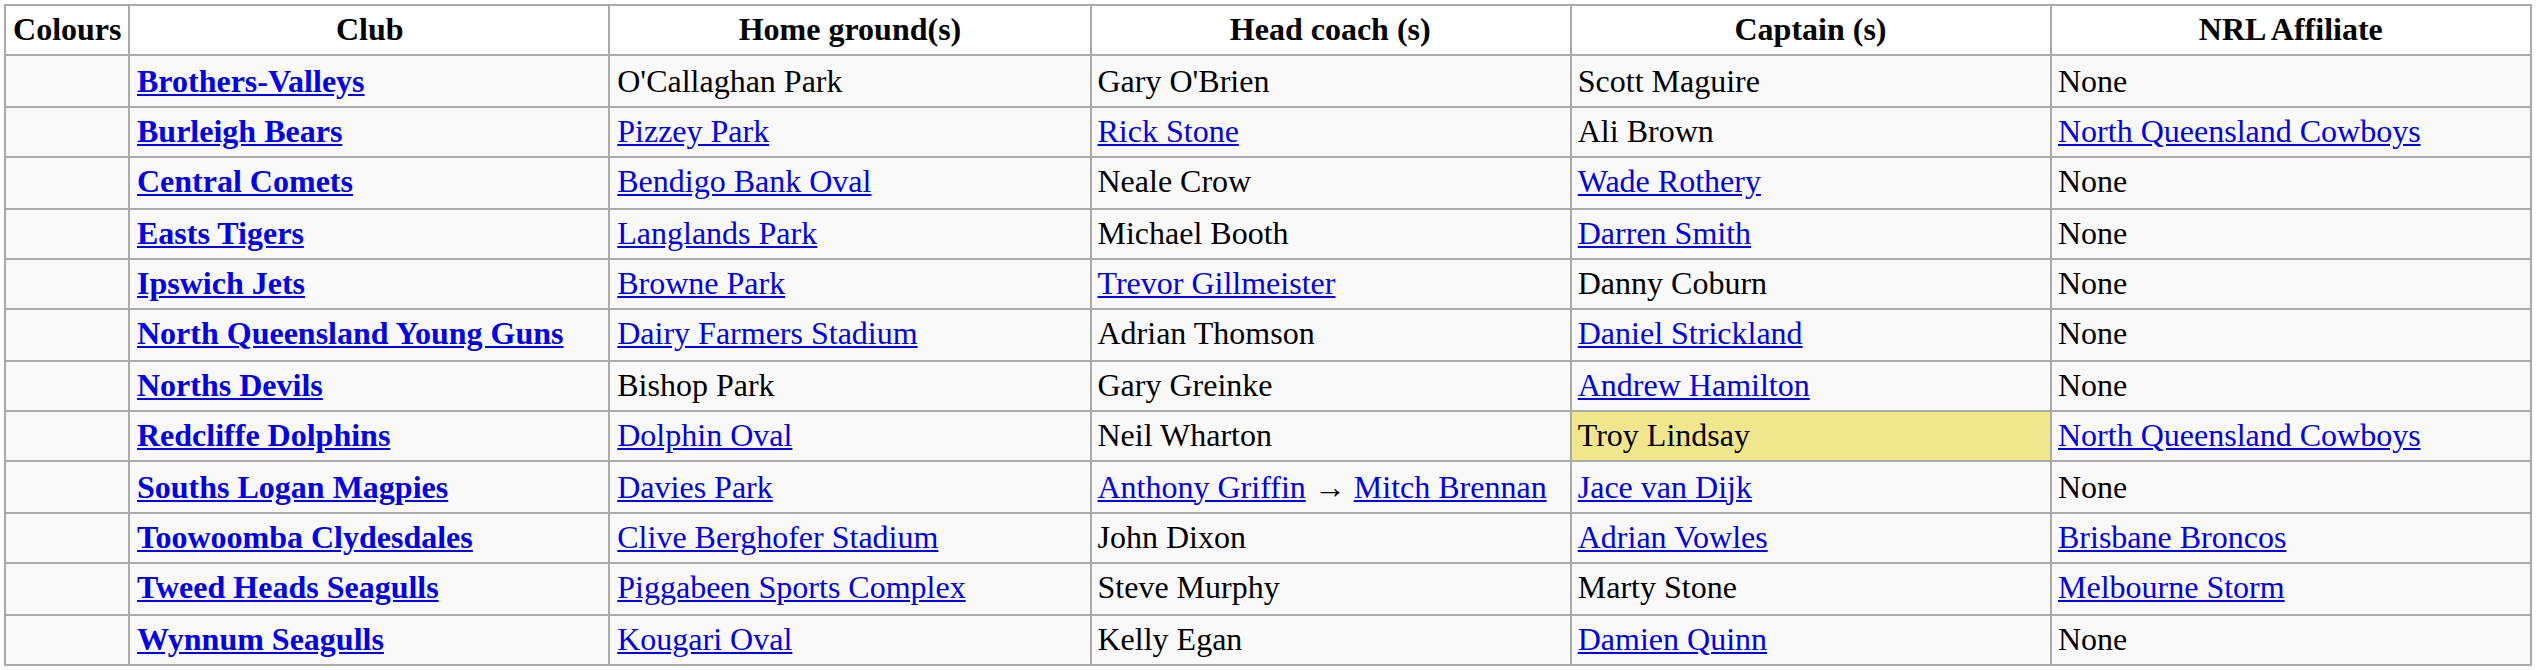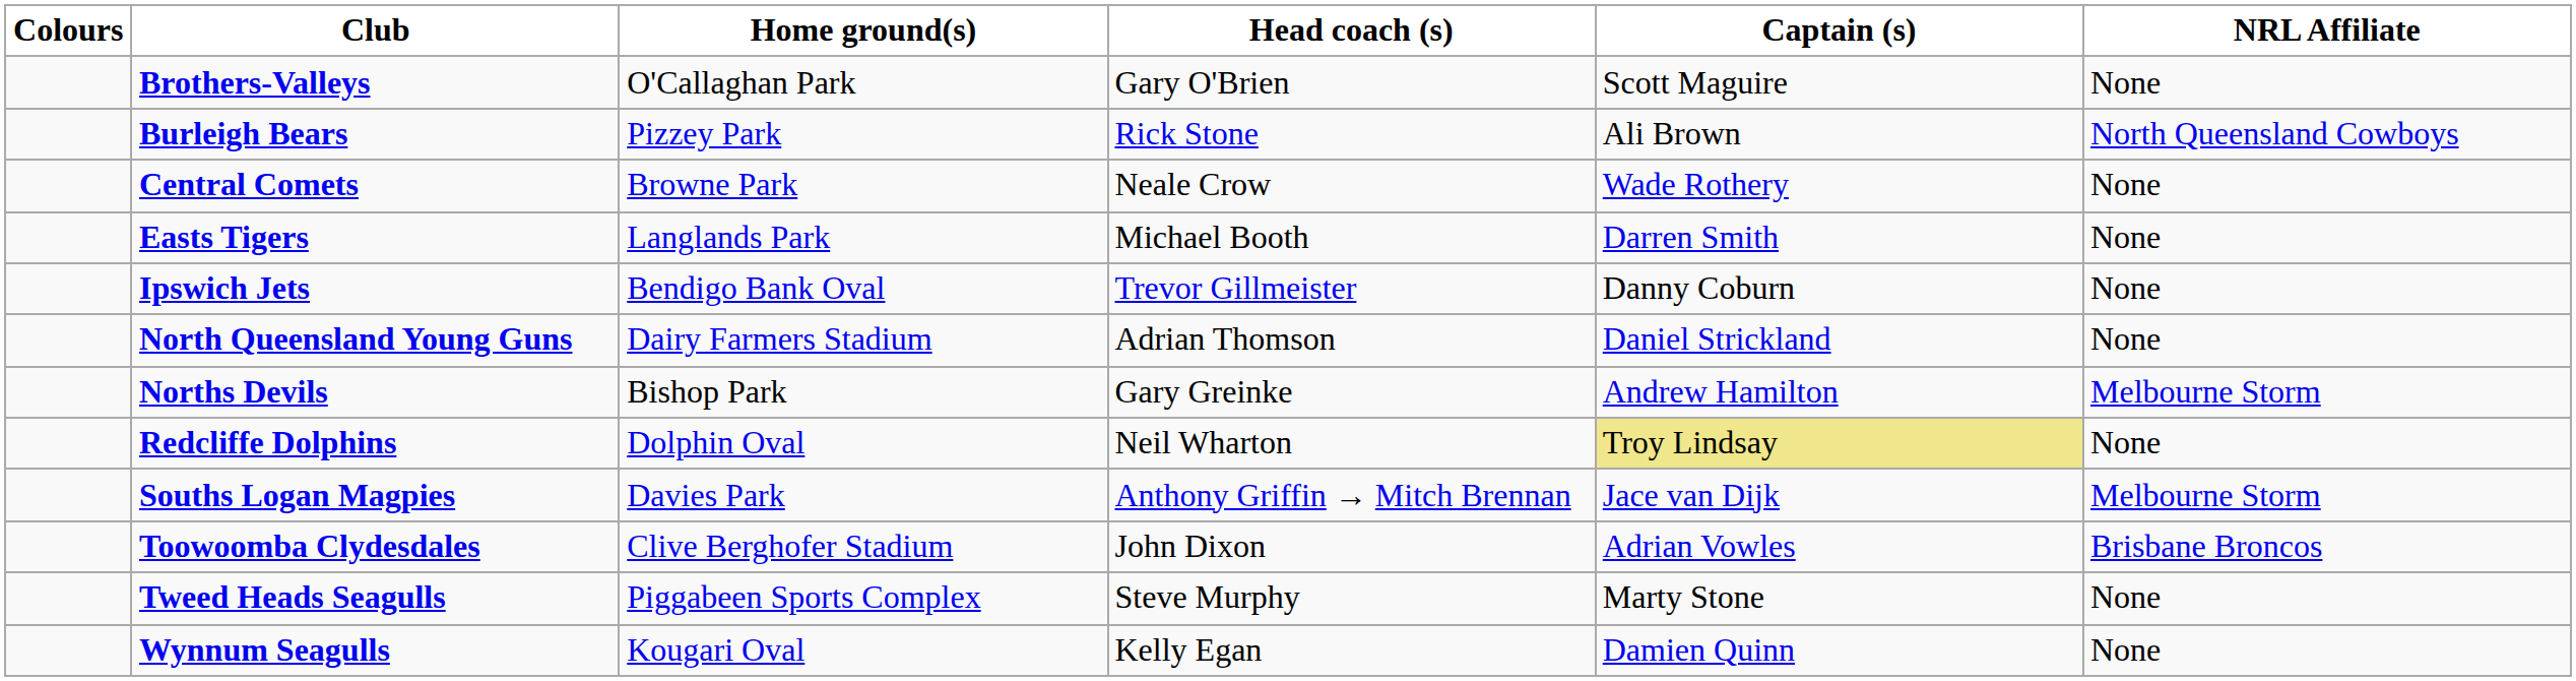 <table class="wikitable" style="width:100%; text-align:left">
 <tr>
 <th style="background:white; width:1%">Colours</th>
 <th style="background:white; width:18%">Club</th>
 <th style="background:white; width:18%">Home ground(s)</th>
 <th style="background:white; width:18%">Head coach (s)</th>
 <th style="background:white; width:18%">Captain (s)</th>
 <th style="background:white; width:18%">NRL Affiliate</th>
 </tr>
 <tr>
 <td></td>
 <td><strong><a href='#'>Brothers-Valleys</a></strong></td>
 <td>O'Callaghan Park</td>
 <td>Gary O'Brien</td>
 <td>Scott Maguire</td>
 <td>None</td>
 </tr>
 <tr>
 <td></td>
 <td><strong><a href='#'>Burleigh Bears</a></strong></td>
 <td><a href='#'>Pizzey Park</a></td>
 <td><a href='#'>Rick Stone</a></td>
 <td>Ali Brown</td>
 <td> <a href='#'>North Queensland Cowboys</a></td>
 </tr>
 <tr>
 <td></td>
 <td><strong><a href='#'>Central Comets</a></strong></td>
-<td><a href='#'>Bendigo Bank Oval</a></td>
+<td><a href='#'>Browne Park</a></td>
 <td>Neale Crow</td>
 <td><a href='#'>Wade Rothery</a></td>
 <td>None</td>
 </tr>
 <tr>
 <td></td>
 <td><strong><a href='#'>Easts Tigers</a></strong></td>
 <td><a href='#'>Langlands Park</a></td>
 <td>Michael Booth</td>
 <td><a href='#'>Darren Smith</a></td>
 <td>None</td>
 </tr>
 <tr>
 <td></td>
 <td><strong><a href='#'>Ipswich Jets</a></strong></td>
-<td><a href='#'>Browne Park</a></td>
+<td><a href='#'>Bendigo Bank Oval</a></td>
 <td><a href='#'>Trevor Gillmeister</a></td>
 <td>Danny Coburn</td>
 <td>None</td>
 </tr>
 <tr>
 <td></td>
 <td><strong><a href='#'>North Queensland Young Guns</a></strong></td>
 <td><a href='#'>Dairy Farmers Stadium</a></td>
 <td>Adrian Thomson</td>
 <td><a href='#'>Daniel Strickland</a></td>
 <td>None</td>
 </tr>
 <tr>
 <td></td>
 <td><strong><a href='#'>Norths Devils</a></strong></td>
 <td>Bishop Park</td>
 <td>Gary Greinke</td>
 <td><a href='#'>Andrew Hamilton</a></td>
-<td>None</td>
+<td> <a href='#'>Melbourne Storm</a></td>
 </tr>
 <tr>
 <td></td>
 <td><strong><a href='#'>Redcliffe Dolphins</a></strong></td>
 <td><a href='#'>Dolphin Oval</a></td>
 <td>Neil Wharton</td>
 <td style="background: khaki;">Troy Lindsay</td>
-<td> <a href='#'>North Queensland Cowboys</a></td>
+<td>None</td>
 </tr>
 <tr>
 <td></td>
 <td><strong><a href='#'>Souths Logan Magpies</a></strong></td>
 <td><a href='#'>Davies Park</a></td>
 <td><a href='#'>Anthony Griffin</a> → <a href='#'>Mitch Brennan</a></td>
 <td><a href='#'>Jace van Dijk</a></td>
-<td>None</td>
+<td> <a href='#'>Melbourne Storm</a></td>
 </tr>
 <tr>
 <td></td>
 <td><strong><a href='#'>Toowoomba Clydesdales</a></strong></td>
 <td><a href='#'>Clive Berghofer Stadium</a></td>
 <td>John Dixon</td>
 <td><a href='#'>Adrian Vowles</a></td>
 <td> <a href='#'>Brisbane Broncos</a></td>
 </tr>
 <tr>
 <td></td>
 <td><strong><a href='#'>Tweed Heads Seagulls</a></strong></td>
 <td><a href='#'>Piggabeen Sports Complex</a></td>
 <td>Steve Murphy</td>
 <td>Marty Stone</td>
-<td> <a href='#'>Melbourne Storm</a></td>
+<td>None</td>
 </tr>
 <tr>
 <td></td>
 <td><strong><a href='#'>Wynnum Seagulls</a></strong></td>
 <td><a href='#'>Kougari Oval</a></td>
 <td>Kelly Egan</td>
 <td><a href='#'>Damien Quinn</a></td>
 <td>None</td>
 </tr>
 </table>
